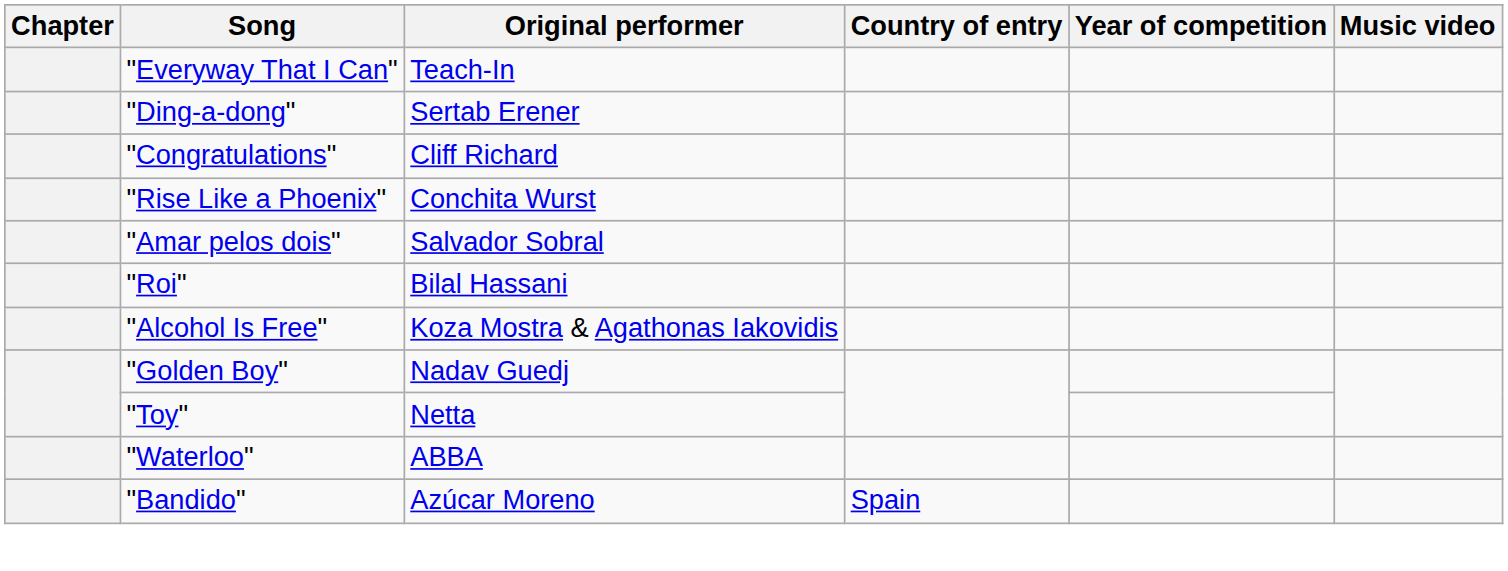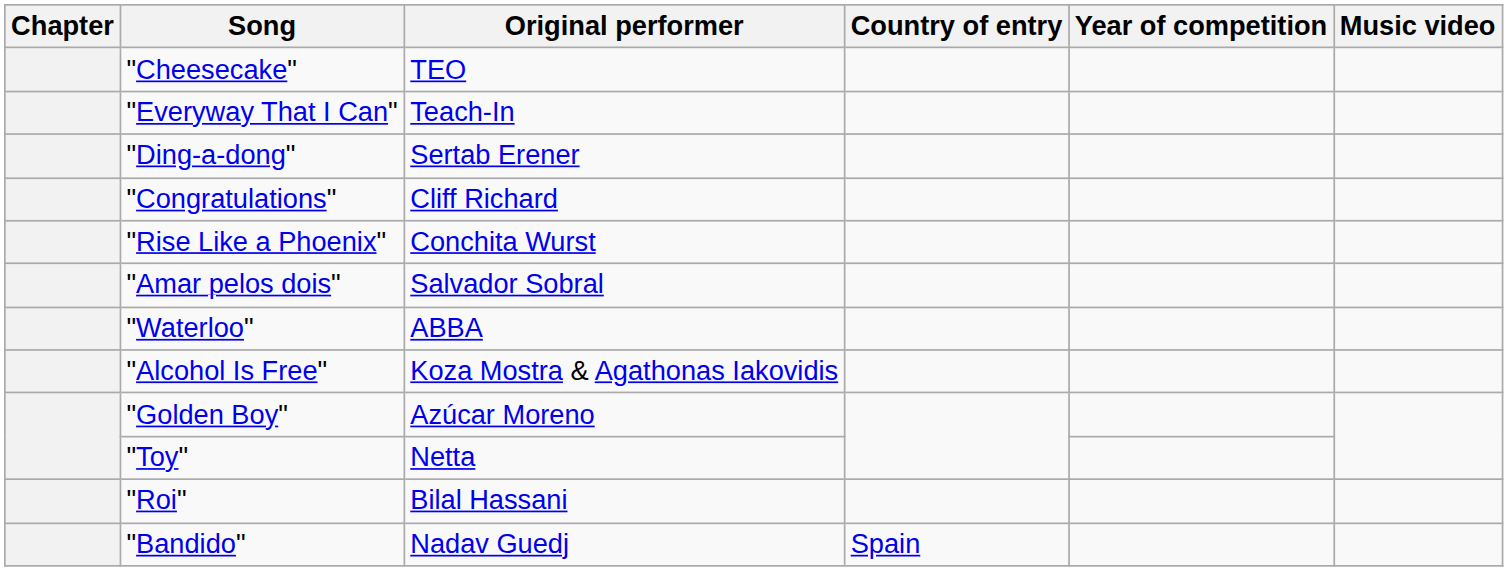 <table class="wikitable plainrowheaders">
 <tr>
 <th scope="col">Chapter</th>
 <th scope="col">Song</th>
 <th scope="col">Original performer</th>
 <th scope="col">Country of entry</th>
 <th scope="col">Year of competition</th>
 <th scope="col">Music video</th>
+</tr>
+<tr>
+<th scope="row"></th>
+<td>"<a href='#'>Cheesecake</a>"</td>
+<td><a href='#'>TEO</a></td>
+<td></td>
+<td></td>
+<td></td>
 </tr>
 <tr>
 <th scope="row"></th>
 <td>"<a href='#'>Everyway That I Can</a>"</td>
 <td><a href='#'>Teach-In</a></td>
 <td></td>
 <td></td>
 <td></td>
 </tr>
 <tr>
 <th scope="row"></th>
 <td>"<a href='#'>Ding-a-dong</a>"</td>
 <td><a href='#'>Sertab Erener</a></td>
 <td></td>
 <td></td>
 <td></td>
 </tr>
 <tr>
 <th scope="row"></th>
 <td>"<a href='#'>Congratulations</a>"</td>
 <td><a href='#'>Cliff Richard</a></td>
 <td></td>
 <td></td>
 <td></td>
 </tr>
 <tr>
 <th scope="row"></th>
 <td>"<a href='#'>Rise Like a Phoenix</a>"</td>
 <td><a href='#'>Conchita Wurst</a></td>
 <td></td>
 <td></td>
 <td></td>
 </tr>
 <tr>
 <th scope="row"></th>
 <td>"<a href='#'>Amar pelos dois</a>"</td>
 <td><a href='#'>Salvador Sobral</a></td>
 <td></td>
 <td></td>
 <td></td>
 </tr>
 <tr>
 <th scope="row"></th>
-<td>"<a href='#'>Roi</a>"</td>
-<td><a href='#'>Bilal Hassani</a></td>
+<td>"<a href='#'>Waterloo</a>"</td>
+<td><a href='#'>ABBA</a></td>
 <td></td>
 <td></td>
 <td></td>
 </tr>
 <tr>
 <th scope="row"></th>
 <td>"<a href='#'>Alcohol Is Free</a>"</td>
 <td><a href='#'>Koza Mostra</a> & <a href='#'>Agathonas Iakovidis</a></td>
 <td></td>
 <td></td>
 <td></td>
 </tr>
 <tr>
 <th scope="row" rowspan="2"></th>
 <td>"<a href='#'>Golden Boy</a>"</td>
-<td><a href='#'>Nadav Guedj</a></td>
+<td><a href='#'>Azúcar Moreno</a></td>
 <td rowspan="2"></td>
 <td></td>
 <td rowspan="2"></td>
 </tr>
 <tr>
 <td>"<a href='#'>Toy</a>"</td>
 <td><a href='#'>Netta</a></td>
 <td></td>
 </tr>
 <tr>
 <th scope="row"></th>
-<td>"<a href='#'>Waterloo</a>"</td>
-<td><a href='#'>ABBA</a></td>
+<td>"<a href='#'>Roi</a>"</td>
+<td><a href='#'>Bilal Hassani</a></td>
 <td></td>
 <td></td>
 <td></td>
 </tr>
 <tr>
 <th scope="row"></th>
 <td>"<a href='#'>Bandido</a>"</td>
-<td><a href='#'>Azúcar Moreno</a></td>
+<td><a href='#'>Nadav Guedj</a></td>
 <td><a href='#'>Spain</a></td>
 <td></td>
 <td></td>
 </tr>
 </table>
